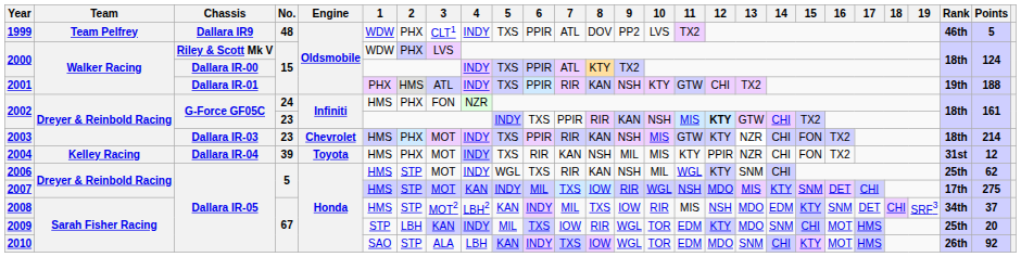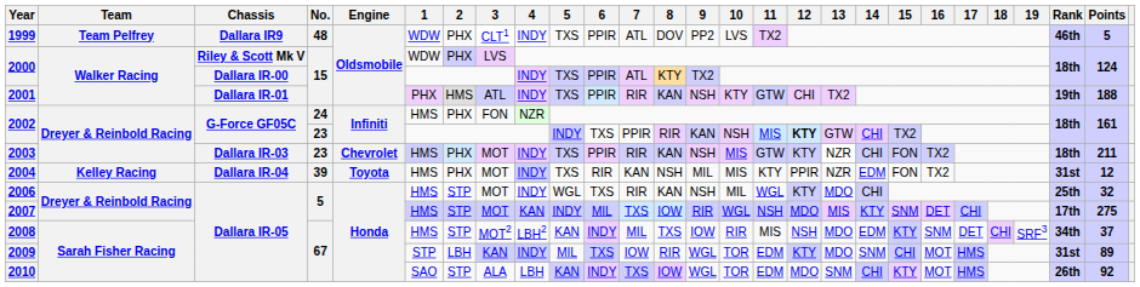 <table class="wikitable" style="text-align:center; font-size:90%">
 <tr>
 <th scope="col">Year</th>
 <th scope="col">Team</th>
 <th scope="col">Chassis</th>
 <th scope="col">No.</th>
 <th scope="col">Engine</th>
 <th scope="col">1</th>
 <th scope="col">2</th>
 <th scope="col">3</th>
 <th scope="col">4</th>
 <th scope="col">5</th>
 <th scope="col">6</th>
 <th scope="col">7</th>
 <th scope="col">8</th>
 <th scope="col">9</th>
 <th scope="col">10</th>
 <th scope="col">11</th>
 <th scope="col">12</th>
 <th scope="col">13</th>
 <th scope="col">14</th>
 <th scope="col">15</th>
 <th scope="col">16</th>
 <th scope="col">17</th>
 <th scope="col">18</th>
 <th scope="col">19</th>
 <th scope="col">Rank</th>
 <th scope="col">Points</th>
 <th scope="col"></th>
 </tr>
 <tr>
 <th scope="row"><a href='#'>1999</a></th>
 <th><a href='#'>Team Pelfrey</a></th>
 <th><a href='#'>Dallara IR9</a></th>
 <th>48</th>
 <th rowspan=4><a href='#'>Oldsmobile</a></th>
 <td><a href='#'>WDW</a></td>
 <td>PHX</td>
 <td style="background:#FFFFFF"><a href='#'>CLT<sup>1</sup></a></td>
 <td><a href='#'>INDY</a></td>
 <td>TXS</td>
 <td>PPIR</td>
 <td>ATL</td>
 <td>DOV</td>
 <td>PP2</td>
 <td>LVS</td>
 <td style="background:#EFCFFF;">TX2<br></td>
 <td colspan=8></td>
 <th style="background:#CFCFFF;">46th</th>
 <th style="background:#CFCFFF;">5</th>
 <th scope="row"></th>
 </tr>
 <tr>
 <th rowspan=2><a href='#'>2000</a></th>
 <th rowspan=3><a href='#'>Walker Racing</a></th>
 <th><a href='#'>Riley & Scott</a> Mk V</th>
 <th rowspan=3>15</th>
 <td>WDW</td>
 <td style="background:#CFCFFF;">PHX<br></td>
 <td style="background:#EFCFFF;">LVS<br></td>
 <td colspan=16></td>
 <th rowspan=2 style="background:#CFCFFF;">18th</th>
 <th rowspan=2 style="background:#CFCFFF;">124</th>
 <th rowspan=2></th>
 </tr>
 <tr>
 <th><a href='#'>Dallara IR-00</a></th>
 <td colspan=3></td>
 <td style="background:#EFCFFF;"><a href='#'>INDY</a><br></td>
 <td style="background:#CFCFFF;">TXS<br></td>
 <td style="background:#CFCFFF;">PPIR<br></td>
 <td style="background:#EFCFFF;">ATL<br></td>
 <td style="background:#FFDF9F;">KTY<br></td>
 <td style="background:#CFCFFF;">TX2<br></td>
 <td colspan=10></td>
 </tr>
 <tr>
 <th scope="row"><a href='#'>2001</a></th>
 <th><a href='#'>Dallara IR-01</a></th>
 <td style="background:#EFCFFF;">PHX<br></td>
 <td style="background:#DFDFDF;">HMS<br></td>
 <td style="background:#CFCFFF;">ATL<br></td>
 <td style="background:#EFCFFF;"><a href='#'>INDY</a><br></td>
 <td style="background:#CFCFFF;">TXS<br></td>
 <td style="background:#CFEAFF;">PPIR<br></td>
 <td style="background:#EFCFFF;">RIR<br></td>
 <td style="background:#CFCFFF;">KAN<br></td>
 <td style="background:#EFCFFF;">NSH<br></td>
 <td style="background:#EFCFFF;">KTY<br></td>
 <td style="background:#CFCFFF;">GTW<br></td>
 <td style="background:#EFCFFF;">CHI<br></td>
 <td style="background:#EFCFFF;">TX2<br></td>
 <td colspan=6></td>
 <th style="background:#CFCFFF;">19th</th>
 <th style="background:#CFCFFF;">188</th>
 <th scope="row"></th>
 </tr>
 <tr>
 <th rowspan=2><a href='#'>2002</a></th>
 <th rowspan=3><a href='#'>Dreyer & Reinbold Racing</a></th>
 <th rowspan=2><a href='#'>G-Force GF05C</a></th>
 <th>24</th>
 <th rowspan=2><a href='#'>Infiniti</a></th>
 <td>HMS</td>
 <td>PHX</td>
 <td>FON</td>
 <td style="background:#DFFFDF;">NZR<br></td>
 <td colspan=15></td>
 <th rowspan=2 style="background:#CFCFFF;">18th</th>
 <th rowspan=2 style="background:#CFCFFF;">161</th>
 <th rowspan=2></th>
 </tr>
 <tr>
 <th>23</th>
 <td colspan=4></td>
 <td style="background:#CFCFFF;"><a href='#'>INDY</a><br></td>
 <td>TXS</td>
 <td>PPIR</td>
 <td style="background:#EFCFFF;">RIR<br></td>
 <td style="background:#CFCFFF;">KAN<br></td>
 <td style="background:#EFCFFF;">NSH<br></td>
 <td style="background:#CFEAFF;"><a href='#'>MIS</a><br></td>
 <td style="background:#CFEAFF;"><strong>KTY</strong><br></td>
 <td style="background:#EFCFFF;">GTW<br></td>
 <td style="background:#EFCFFF;"><a href='#'>CHI</a><br></td>
 <td style="background:#CFCFFF;">TX2<br></td>
 </tr>
 <tr>
 <th scope="row"><a href='#'>2003</a></th>
 <th><a href='#'>Dallara IR-03</a></th>
 <th>23</th>
 <th><a href='#'>Chevrolet</a></th>
 <td style="background:#CFCFFF;">HMS<br></td>
 <td style="background:#CFEAFF;">PHX<br></td>
 <td style="background:#EFCFFF;">MOT<br></td>
 <td style="background:#EFCFFF;"><a href='#'>INDY</a><br></td>
 <td style="background:#CFCFFF;">TXS<br></td>
 <td style="background:#EFCFFF;">PPIR<br></td>
 <td style="background:#CFCFFF;">RIR<br></td>
 <td style="background:#CFCFFF;">KAN<br></td>
 <td style="background:#EFCFFF;">NSH<br></td>
 <td style="background:#EFCFFF;"><a href='#'>MIS</a><br></td>
 <td style="background:#CFCFFF;">GTW<br></td>
 <td style="background:#CFCFFF;">KTY<br></td>
 <td style="background:#FFFFFF;">NZR<br></td>
 <td style="background:#CFCFFF;">CHI<br></td>
 <td style="background:#CFCFFF;">FON<br></td>
 <td style="background:#CFCFFF;">TX2<br></td>
 <td colspan=3></td>
 <th style="background:#CFCFFF;">18th</th>
-<th style="background:#CFCFFF;">214</th>
+<th style="background:#CFCFFF;">211</th>
 <th scope="row"></th>
 </tr>
 <tr>
 <th scope="row"><a href='#'>2004</a></th>
 <th><a href='#'>Kelley Racing</a></th>
 <th><a href='#'>Dallara IR-04</a></th>
 <th>39</th>
 <th><a href='#'>Toyota</a></th>
 <td>HMS</td>
 <td>PHX</td>
 <td>MOT</td>
 <td style="background:#CFCFFF;"><a href='#'>INDY</a><br></td>
 <td>TXS</td>
 <td>RIR</td>
 <td>KAN</td>
 <td>NSH</td>
 <td>MIL</td>
 <td>MIS</td>
 <td>KTY</td>
 <td>PPIR</td>
 <td>NZR</td>
-<td>CHI</td>
+<td><a href='#'>EDM</a></td>
 <td>FON</td>
 <td>TX2</td>
 <td colspan=3></td>
 <th style="background:#CFCFFF;">31st</th>
 <th style="background:#CFCFFF;">12</th>
 <th scope="row"></th>
 </tr>
 <tr>
 <th scope="row"><a href='#'>2006</a></th>
 <th rowspan=2><a href='#'>Dreyer & Reinbold Racing</a></th>
 <th rowspan=5><a href='#'>Dallara IR-05</a></th>
 <th rowspan=2>5</th>
 <th rowspan=5><a href='#'>Honda</a></th>
 <td><a href='#'>HMS</a></td>
 <td><a href='#'>STP</a></td>
 <td>MOT</td>
 <td><a href='#'>INDY</a></td>
 <td>WGL</td>
 <td>TXS</td>
 <td>RIR</td>
 <td>KAN</td>
 <td>NSH</td>
 <td>MIL</td>
 <td><a href='#'>WGL</a></td>
 <td style="background:#CFCFFF;">KTY<br></td>
-<td>SNM</td>
+<td><a href='#'>MDO</a></td>
 <td style="background:#CFCFFF;">CHI<br></td>
 <td colspan=5></td>
 <th style="background:#CFCFFF;">25th</th>
-<th style="background:#CFCFFF;">62</th>
+<th style="background:#CFCFFF;">32</th>
 <th scope="row"></th>
 </tr>
 <tr>
 <th scope="row"><a href='#'>2007</a></th>
 <td style="background:#CFCFFF;"><a href='#'>HMS</a><br></td>
 <td style="background:#CFCFFF;"><a href='#'>STP</a><br></td>
 <td style="background:#CFCFFF;"><a href='#'>MOT</a><br></td>
 <td style="background:#CFCFFF;"><a href='#'>KAN</a><br></td>
 <td style="background:#CFCFFF;"><a href='#'>INDY</a><br></td>
 <td style="background:#CFCFFF;"><a href='#'>MIL</a><br></td>
 <td style="background:#CFEAFF;"><a href='#'>TXS</a><br></td>
 <td style="background:#CFEAFF;"><a href='#'>IOW</a><br></td>
 <td style="background:#CFCFFF;"><a href='#'>RIR</a><br></td>
 <td style="background:#CFCFFF;"><a href='#'>WGL</a><br></td>
 <td style="background:#CFCFFF;"><a href='#'>NSH</a><br></td>
 <td style="background:#CFCFFF;"><a href='#'>MDO</a><br></td>
 <td style="background:#EFCFFF;"><a href='#'>MIS</a><br></td>
 <td style="background:#CFCFFF;"><a href='#'>KTY</a><br></td>
 <td style="background:#EFCFFF;"><a href='#'>SNM</a><br></td>
 <td style="background:#EFCFFF;"><a href='#'>DET</a><br></td>
 <td style="background:#CFCFFF;"><a href='#'>CHI</a><br></td>
 <td colspan=2></td>
 <th style="background:#CFCFFF;">17th</th>
 <th style="background:#CFCFFF;">275</th>
 <th scope="row"></th>
 </tr>
 <tr>
 <th scope="row"><a href='#'>2008</a></th>
 <th rowspan=3><a href='#'>Sarah Fisher Racing</a></th>
 <th rowspan=3>67</th>
 <td><a href='#'>HMS</a></td>
 <td><a href='#'>STP</a></td>
 <td><a href='#'>MOT<sup>2</sup></a></td>
 <td><a href='#'>LBH<sup>2</sup></a></td>
 <td><a href='#'>KAN</a></td>
 <td style="background:#EFCFFF;"><a href='#'>INDY</a><br></td>
 <td><a href='#'>MIL</a></td>
 <td><a href='#'>TXS</a></td>
 <td><a href='#'>IOW</a></td>
 <td><a href='#'>RIR</a></td>
 <td>MIS</td>
 <td><a href='#'>NSH</a></td>
 <td><a href='#'>MDO</a></td>
 <td><a href='#'>EDM</a></td>
 <td style="background:#CFCFFF;"><a href='#'>KTY</a><br></td>
 <td><a href='#'>SNM</a></td>
 <td><a href='#'>DET</a></td>
 <td style="background:#EFCFFF;"><a href='#'>CHI</a><br></td>
 <td><a href='#'>SRF<sup>3</sup></a></td>
 <th style="background:#CFCFFF;">34th</th>
 <th style="background:#CFCFFF;">37</th>
 <th scope="row"></th>
 </tr>
 <tr>
 <th scope="row"><a href='#'>2009</a></th>
 <td><a href='#'>STP</a></td>
 <td><a href='#'>LBH</a></td>
 <td style="background:#CFCFFF;"><a href='#'>KAN</a><br></td>
 <td style="background:#CFCFFF;"><a href='#'>INDY</a><br></td>
 <td><a href='#'>MIL</a></td>
 <td style="background:#CFCFFF;"><a href='#'>TXS</a><br></td>
 <td><a href='#'>IOW</a></td>
 <td><a href='#'>RIR</a></td>
 <td><a href='#'>WGL</a></td>
 <td><a href='#'>TOR</a></td>
 <td><a href='#'>EDM</a></td>
 <td style="background:#CFCFFF;"><a href='#'>KTY</a><br></td>
 <td><a href='#'>MDO</a></td>
 <td><a href='#'>SNM</a></td>
 <td style="background:#CFCFFF;"><a href='#'>CHI</a><br></td>
 <td><a href='#'>MOT</a></td>
 <td style="background:#CFCFFF;"><a href='#'>HMS</a><br></td>
 <td colspan=2></td>
-<th style="background:#CFCFFF;">25th</th>
-<th style="background:#CFCFFF;">20</th>
+<th style="background:#CFCFFF;">31st</th>
+<th style="background:#CFCFFF;">89</th>
 <th scope="row"></th>
 </tr>
 <tr>
 <th scope="row"><a href='#'>2010</a></th>
 <td><a href='#'>SAO</a></td>
 <td><a href='#'>STP</a></td>
 <td><a href='#'>ALA</a></td>
 <td><a href='#'>LBH</a></td>
 <td style="background:#CFCFFF;"><a href='#'>KAN</a><br></td>
 <td style="background:#EFCFFF;"><a href='#'>INDY</a><br></td>
 <td style="background:#CFCFFF;"><a href='#'>TXS</a><br></td>
 <td style="background:#EFCFFF;"><a href='#'>IOW</a><br></td>
 <td><a href='#'>WGL</a></td>
 <td><a href='#'>TOR</a></td>
 <td><a href='#'>EDM</a></td>
 <td><a href='#'>MDO</a></td>
 <td><a href='#'>SNM</a></td>
 <td style="background:#CFCFFF;"><a href='#'>CHI</a><br></td>
 <td style="background:#EFCFFF;"><a href='#'>KTY</a><br></td>
 <td><a href='#'>MOT</a></td>
 <td style="background:#CFCFFF;"><a href='#'>HMS</a><br></td>
 <td colspan=2></td>
 <th style="background:#CFCFFF;">26th</th>
 <th style="background:#CFCFFF;">92</th>
 <th scope="row"></th>
 </tr>
 </table>
